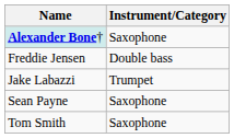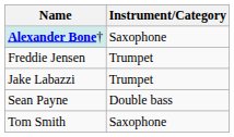 <table class="wikitable sortable" style="font-size: 95%">
 <tr>
 <th>Name</th>
 <th>Instrument/Category</th>
 </tr>
 <tr>
 <td bgcolor="#CFECEC"><strong><a href='#'>Alexander Bone</a></strong>†</td>
 <td>Saxophone</td>
 </tr>
 <tr>
 <td>Freddie Jensen</td>
-<td>Double bass</td>
+<td>Trumpet</td>
 </tr>
 <tr>
 <td>Jake Labazzi</td>
 <td>Trumpet</td>
 </tr>
 <tr>
 <td>Sean Payne</td>
-<td>Saxophone</td>
+<td>Double bass</td>
 </tr>
 <tr>
 <td>Tom Smith</td>
 <td>Saxophone</td>
 </tr>
 </table>
